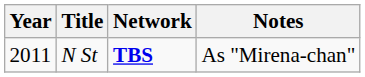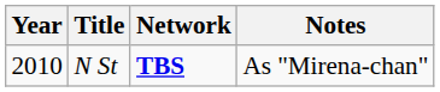 <table class="wikitable">
 <tr>
 <th>Year</th>
 <th>Title</th>
 <th>Network</th>
 <th>Notes</th>
 </tr>
 <tr>
-<td>2011</td>
+<td>2010</td>
 <td><em>N St</em></td>
 <td><strong><a href='#'>TBS</a></strong></td>
 <td>As "Mirena-chan"</td>
 </tr>
 </table>
